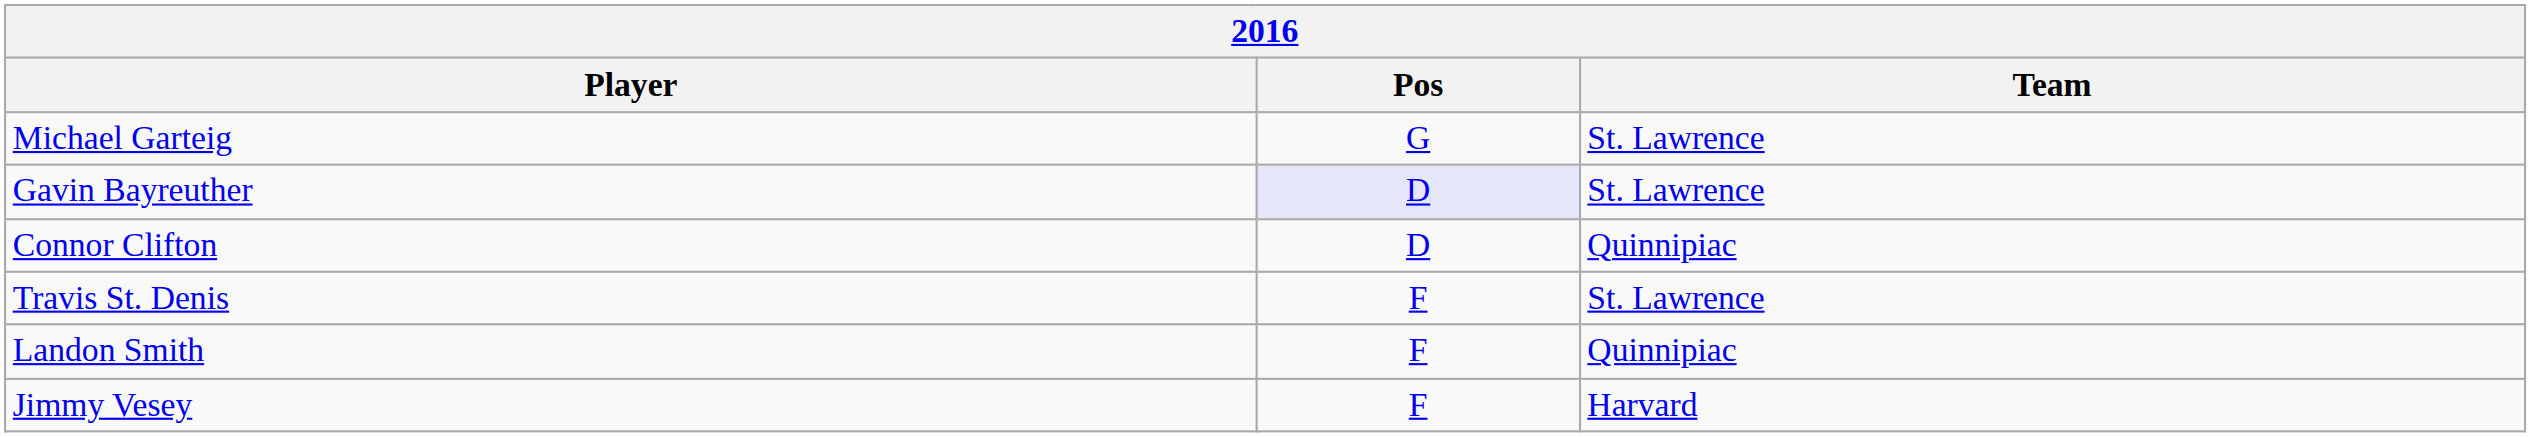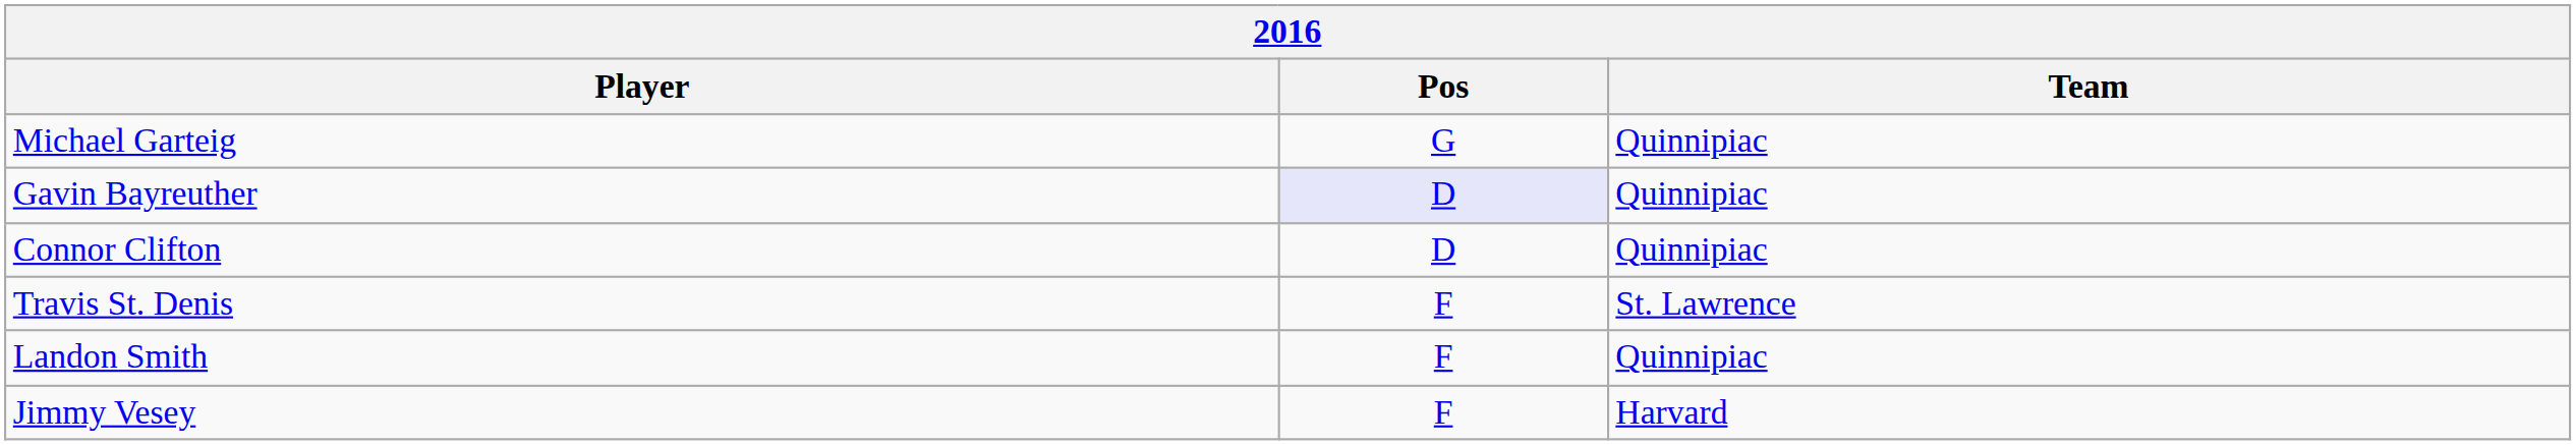 <table class="wikitable" width=95%>
 <tr>
 <th colspan=3><a href='#'>2016</a></th>
 </tr>
 <tr>
 <th>Player</th>
 <th>Pos</th>
 <th>Team</th>
 </tr>
 <tr>
 <td><a href='#'>Michael Garteig</a></td>
 <td align=center><a href='#'>G</a></td>
-<td><a href='#'>St. Lawrence</a></td>
+<td><a href='#'>Quinnipiac</a></td>
 </tr>
 <tr>
 <td><a href='#'>Gavin Bayreuther</a></td>
 <td align=center style="background: lavender;"><a href='#'>D</a></td>
-<td><a href='#'>St. Lawrence</a></td>
+<td><a href='#'>Quinnipiac</a></td>
 </tr>
 <tr>
 <td><a href='#'>Connor Clifton</a></td>
 <td align=center><a href='#'>D</a></td>
 <td><a href='#'>Quinnipiac</a></td>
 </tr>
 <tr>
 <td><a href='#'>Travis St. Denis</a></td>
 <td align=center><a href='#'>F</a></td>
 <td><a href='#'>St. Lawrence</a></td>
 </tr>
 <tr>
 <td><a href='#'>Landon Smith</a></td>
 <td align=center><a href='#'>F</a></td>
 <td><a href='#'>Quinnipiac</a></td>
 </tr>
 <tr>
 <td><a href='#'>Jimmy Vesey</a></td>
 <td align=center><a href='#'>F</a></td>
 <td><a href='#'>Harvard</a></td>
 </tr>
 </table>
